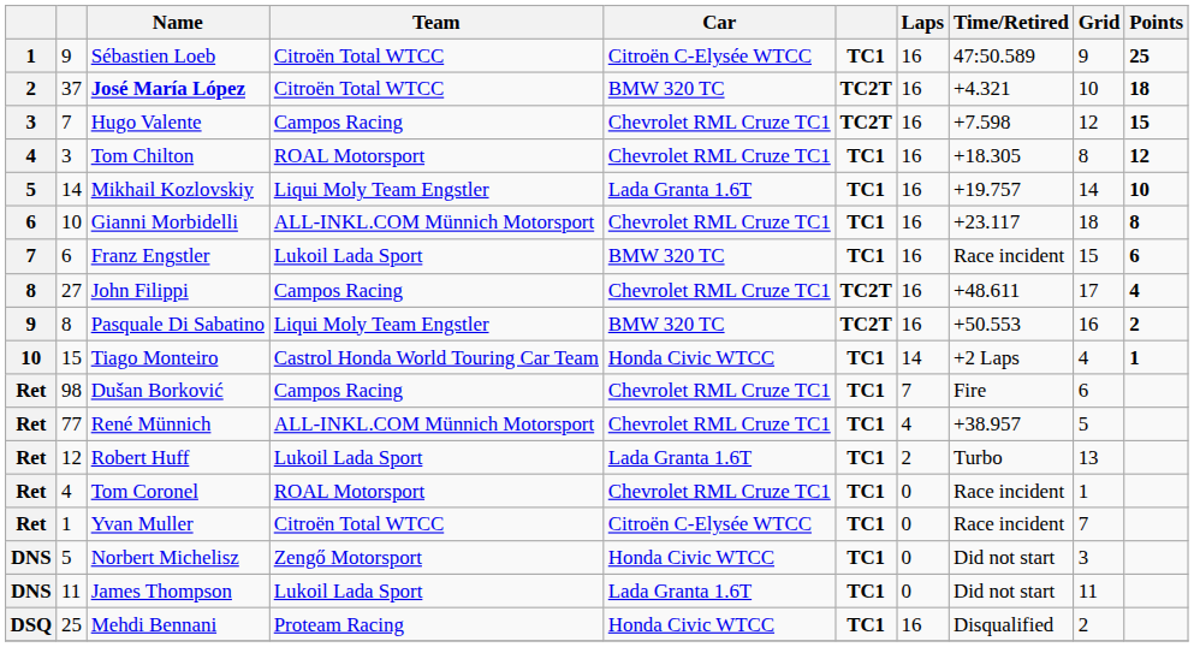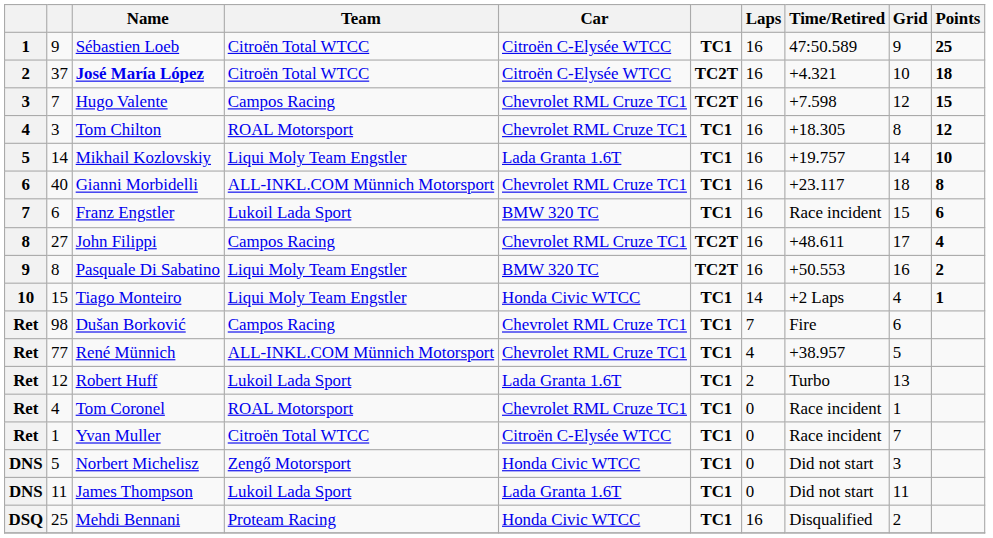 <table class="wikitable sortable" style="font-size: 95%;">
 <tr>
 <th></th>
 <th></th>
 <th>Name</th>
 <th>Team</th>
 <th>Car</th>
 <th></th>
 <th>Laps</th>
 <th>Time/Retired</th>
 <th>Grid</th>
 <th>Points</th>
 </tr>
 <tr>
 <th>1</th>
 <td>9</td>
 <td> <a href='#'>Sébastien Loeb</a></td>
 <td><a href='#'>Citroën Total WTCC</a></td>
 <td><a href='#'>Citroën C-Elysée WTCC</a></td>
 <td align=center><strong><span>TC1</span></strong></td>
 <td>16</td>
 <td>47:50.589</td>
 <td>9</td>
 <td><strong>25</strong></td>
 </tr>
 <tr>
 <th>2</th>
 <td>37</td>
 <td><strong> <a href='#'>José María López</a></strong></td>
 <td><a href='#'>Citroën Total WTCC</a></td>
-<td><a href='#'>BMW 320 TC</a></td>
+<td><a href='#'>Citroën C-Elysée WTCC</a></td>
 <td align=center><strong><span>TC2T</span></strong></td>
 <td>16</td>
 <td>+4.321</td>
 <td>10</td>
 <td><strong>18</strong></td>
 </tr>
 <tr>
 <th>3</th>
 <td>7</td>
 <td> <a href='#'>Hugo Valente</a></td>
 <td><a href='#'>Campos Racing</a></td>
 <td><a href='#'>Chevrolet RML Cruze TC1</a></td>
 <td align=center><strong><span>TC2T</span></strong></td>
 <td>16</td>
 <td>+7.598</td>
 <td>12</td>
 <td><strong>15</strong></td>
 </tr>
 <tr>
 <th>4</th>
 <td>3</td>
 <td> <a href='#'>Tom Chilton</a></td>
 <td><a href='#'>ROAL Motorsport</a></td>
 <td><a href='#'>Chevrolet RML Cruze TC1</a></td>
 <td align=center><strong><span>TC1</span></strong></td>
 <td>16</td>
 <td>+18.305</td>
 <td>8</td>
 <td><strong>12</strong></td>
 </tr>
 <tr>
 <th>5</th>
 <td>14</td>
 <td> <a href='#'>Mikhail Kozlovskiy</a></td>
 <td><a href='#'>Liqui Moly Team Engstler</a></td>
 <td><a href='#'>Lada Granta 1.6T</a></td>
 <td align=center><strong><span>TC1</span></strong></td>
 <td>16</td>
 <td>+19.757</td>
 <td>14</td>
 <td><strong>10</strong></td>
 </tr>
 <tr>
 <th>6</th>
-<td>10</td>
+<td>40</td>
 <td> <a href='#'>Gianni Morbidelli</a></td>
 <td><a href='#'>ALL-INKL.COM Münnich Motorsport</a></td>
 <td><a href='#'>Chevrolet RML Cruze TC1</a></td>
 <td align=center><strong><span>TC1</span></strong></td>
 <td>16</td>
 <td>+23.117</td>
 <td>18</td>
 <td><strong>8</strong></td>
 </tr>
 <tr>
 <th>7</th>
 <td>6</td>
 <td> <a href='#'>Franz Engstler</a></td>
 <td><a href='#'>Lukoil Lada Sport</a></td>
 <td><a href='#'>BMW 320 TC</a></td>
 <td align=center><strong><span>TC1</span></strong></td>
 <td>16</td>
 <td>Race incident</td>
 <td>15</td>
 <td><strong>6</strong></td>
 </tr>
 <tr>
 <th>8</th>
 <td>27</td>
 <td> <a href='#'>John Filippi</a></td>
 <td><a href='#'>Campos Racing</a></td>
 <td><a href='#'>Chevrolet RML Cruze TC1</a></td>
 <td align=center><strong><span>TC2T</span></strong></td>
 <td>16</td>
 <td>+48.611</td>
 <td>17</td>
 <td><strong>4</strong></td>
 </tr>
 <tr>
 <th>9</th>
 <td>8</td>
 <td> <a href='#'>Pasquale Di Sabatino</a></td>
 <td><a href='#'>Liqui Moly Team Engstler</a></td>
 <td><a href='#'>BMW 320 TC</a></td>
 <td align=center><strong><span>TC2T</span></strong></td>
 <td>16</td>
 <td>+50.553</td>
 <td>16</td>
 <td><strong>2</strong></td>
 </tr>
 <tr>
 <th>10</th>
 <td>15</td>
 <td> <a href='#'>Tiago Monteiro</a></td>
-<td><a href='#'>Castrol Honda World Touring Car Team</a></td>
+<td><a href='#'>Liqui Moly Team Engstler</a></td>
 <td><a href='#'>Honda Civic WTCC</a></td>
 <td align=center><strong><span>TC1</span></strong></td>
 <td>14</td>
 <td>+2 Laps</td>
 <td>4</td>
 <td><strong>1</strong></td>
 </tr>
 <tr>
 <th>Ret</th>
 <td>98</td>
 <td> <a href='#'>Dušan Borković</a></td>
 <td><a href='#'>Campos Racing</a></td>
 <td><a href='#'>Chevrolet RML Cruze TC1</a></td>
 <td align=center><strong><span>TC1</span></strong></td>
 <td>7</td>
 <td>Fire</td>
 <td>6</td>
 <td></td>
 </tr>
 <tr>
 <th>Ret</th>
 <td>77</td>
 <td> <a href='#'>René Münnich</a></td>
 <td><a href='#'>ALL-INKL.COM Münnich Motorsport</a></td>
 <td><a href='#'>Chevrolet RML Cruze TC1</a></td>
 <td align=center><strong><span>TC1</span></strong></td>
 <td>4</td>
 <td>+38.957</td>
 <td>5</td>
 <td></td>
 </tr>
 <tr>
 <th>Ret</th>
 <td>12</td>
 <td> <a href='#'>Robert Huff</a></td>
 <td><a href='#'>Lukoil Lada Sport</a></td>
 <td><a href='#'>Lada Granta 1.6T</a></td>
 <td align=center><strong><span>TC1</span></strong></td>
 <td>2</td>
 <td>Turbo</td>
 <td>13</td>
 <td></td>
 </tr>
 <tr>
 <th>Ret</th>
 <td>4</td>
 <td> <a href='#'>Tom Coronel</a></td>
 <td><a href='#'>ROAL Motorsport</a></td>
 <td><a href='#'>Chevrolet RML Cruze TC1</a></td>
 <td align=center><strong><span>TC1</span></strong></td>
 <td>0</td>
 <td>Race incident</td>
 <td>1</td>
 <td></td>
 </tr>
 <tr>
 <th>Ret</th>
 <td>1</td>
 <td> <a href='#'>Yvan Muller</a></td>
 <td><a href='#'>Citroën Total WTCC</a></td>
 <td><a href='#'>Citroën C-Elysée WTCC</a></td>
 <td align=center><strong><span>TC1</span></strong></td>
 <td>0</td>
 <td>Race incident</td>
 <td>7</td>
 <td></td>
 </tr>
 <tr>
 <th>DNS</th>
 <td>5</td>
 <td> <a href='#'>Norbert Michelisz</a></td>
 <td><a href='#'>Zengő Motorsport</a></td>
 <td><a href='#'>Honda Civic WTCC</a></td>
 <td align=center><strong><span>TC1</span></strong></td>
 <td>0</td>
 <td>Did not start</td>
 <td>3</td>
 <td></td>
 </tr>
 <tr>
 <th>DNS</th>
 <td>11</td>
 <td> <a href='#'>James Thompson</a></td>
 <td><a href='#'>Lukoil Lada Sport</a></td>
 <td><a href='#'>Lada Granta 1.6T</a></td>
 <td align=center><strong><span>TC1</span></strong></td>
 <td>0</td>
 <td>Did not start</td>
 <td>11</td>
 <td></td>
 </tr>
 <tr>
 <th>DSQ</th>
 <td>25</td>
 <td> <a href='#'>Mehdi Bennani</a></td>
 <td><a href='#'>Proteam Racing</a></td>
 <td><a href='#'>Honda Civic WTCC</a></td>
 <td align=center><strong><span>TC1</span></strong></td>
 <td>16</td>
 <td>Disqualified</td>
 <td>2</td>
 <td></td>
 </tr>
 <tr>
 </tr>
 </table>
